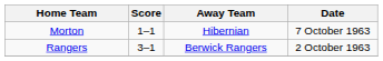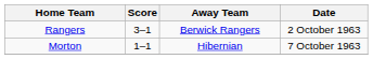 <table class="wikitable" style="text-align:center;">
 <tr>
 <th width=175>Home Team</th>
 <th width=20>Score</th>
 <th width=175>Away Team</th>
 <th width= 125>Date</th>
 </tr>
 <tr>
+<td><a href='#'>Rangers</a></td>
+<td>3–1</td>
+<td><a href='#'>Berwick Rangers</a></td>
+<td>2 October 1963</td>
+</tr>
+<tr>
 <td><a href='#'>Morton</a></td>
 <td>1–1</td>
 <td><a href='#'>Hibernian</a></td>
 <td>7 October 1963</td>
 </tr>
 <tr>
-<td><a href='#'>Rangers</a></td>
-<td>3–1</td>
-<td><a href='#'>Berwick Rangers</a></td>
-<td>2 October 1963</td>
-</tr>
-<tr>
 </tr>
 </table>
